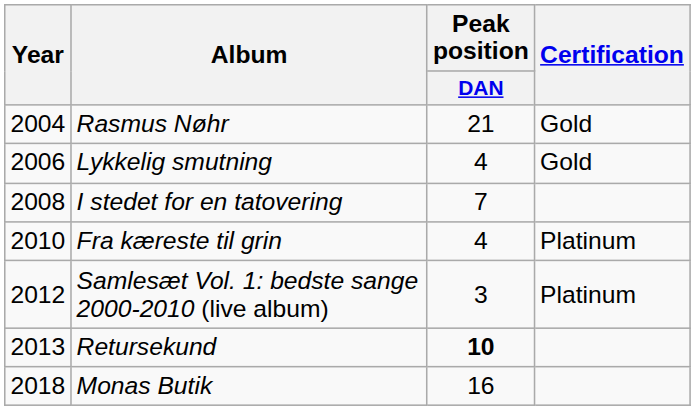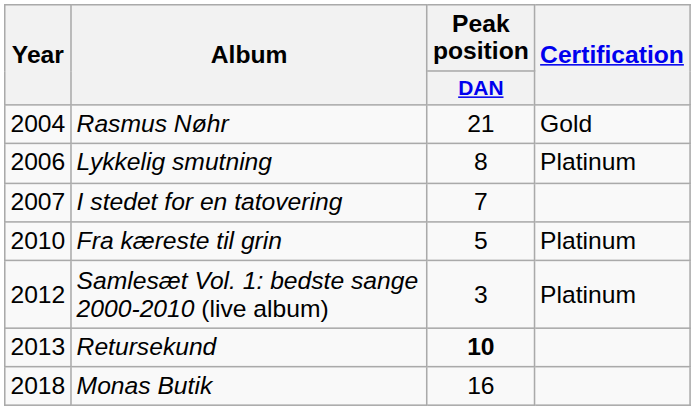 <table class="wikitable plainrowheaders" style="text-align:center;" border="1">
 <tr>
 <th scope="col" rowspan="2" style="width:2em;">Year</th>
 <th scope="col" rowspan="2" style="width:14em;">Album</th>
 <th scope="col" colspan="1" style="width:3em;">Peak <br>position</th>
 <th scope="col" rowspan="2" style="width:5em;"><a href='#'>Certification</a></th>
 </tr>
 <tr>
 <th scope="col" style="width:3em;font-size:85%;"><a href='#'>DAN</a></th>
 </tr>
 <tr>
 <td>2004</td>
 <td style="text-align:left;"><em>Rasmus Nøhr</em></td>
 <td>21</td>
 <td style="text-align:left;">Gold</td>
 </tr>
 <tr>
 <td>2006</td>
 <td style="text-align:left;"><em>Lykkelig smutning</em></td>
-<td>4</td>
-<td style="text-align:left;">Gold</td>
+<td>8</td>
+<td style="text-align:left;">Platinum</td>
 </tr>
 <tr>
-<td>2008</td>
+<td>2007</td>
 <td style="text-align:left;"><em>I stedet for en tatovering</em></td>
 <td>7</td>
 <td style="text-align:left;"></td>
 </tr>
 <tr>
 <td>2010</td>
 <td style="text-align:left;"><em>Fra kæreste til grin</em></td>
-<td>4</td>
+<td>5</td>
 <td style="text-align:left;">Platinum</td>
 </tr>
 <tr>
 <td>2012</td>
 <td style="text-align:left;"><em>Samlesæt Vol. 1: bedste sange 2000-2010</em> (live album)</td>
 <td>3</td>
 <td style="text-align:left;">Platinum</td>
 </tr>
 <tr>
 <td>2013</td>
 <td style="text-align:left;"><em>Retursekund</em></td>
 <td><strong>10</strong></td>
 <td style="text-align:left;"></td>
 </tr>
 <tr>
 <td>2018</td>
 <td style="text-align:left;"><em>Monas Butik</em></td>
 <td>16</td>
 <td style="text-align:left;"></td>
 </tr>
 </table>
